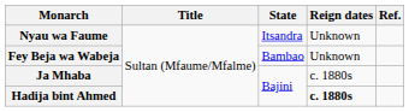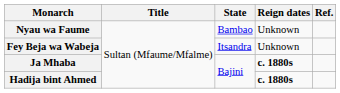 <table class="wikitable sortable">
 <tr>
 <th>Monarch</th>
 <th>Title</th>
 <th>State</th>
 <th>Reign dates</th>
 <th>Ref.</th>
 </tr>
 <tr>
 <th>Nyau wa Faume</th>
 <td rowspan="4">Sultan (Mfaume/Mfalme)</td>
-<td><a href='#'>Itsandra</a></td>
+<td><a href='#'>Bambao</a></td>
 <td>Unknown</td>
 <td></td>
 </tr>
 <tr>
 <th>Fey Beja wa Wabeja</th>
-<td><a href='#'>Bambao</a></td>
+<td><a href='#'>Itsandra</a></td>
 <td>Unknown</td>
 <td></td>
 </tr>
 <tr>
 <th>Ja Mhaba</th>
 <td rowspan="2"><a href='#'>Bajini</a></td>
-<td>c. 1880s</td>
+<td><strong>c. 1880s</strong></td>
 <td></td>
 </tr>
 <tr>
 <th>Hadija bint Ahmed</th>
 <td><strong>c. 1880s</strong></td>
 <td></td>
 </tr>
 </table>
